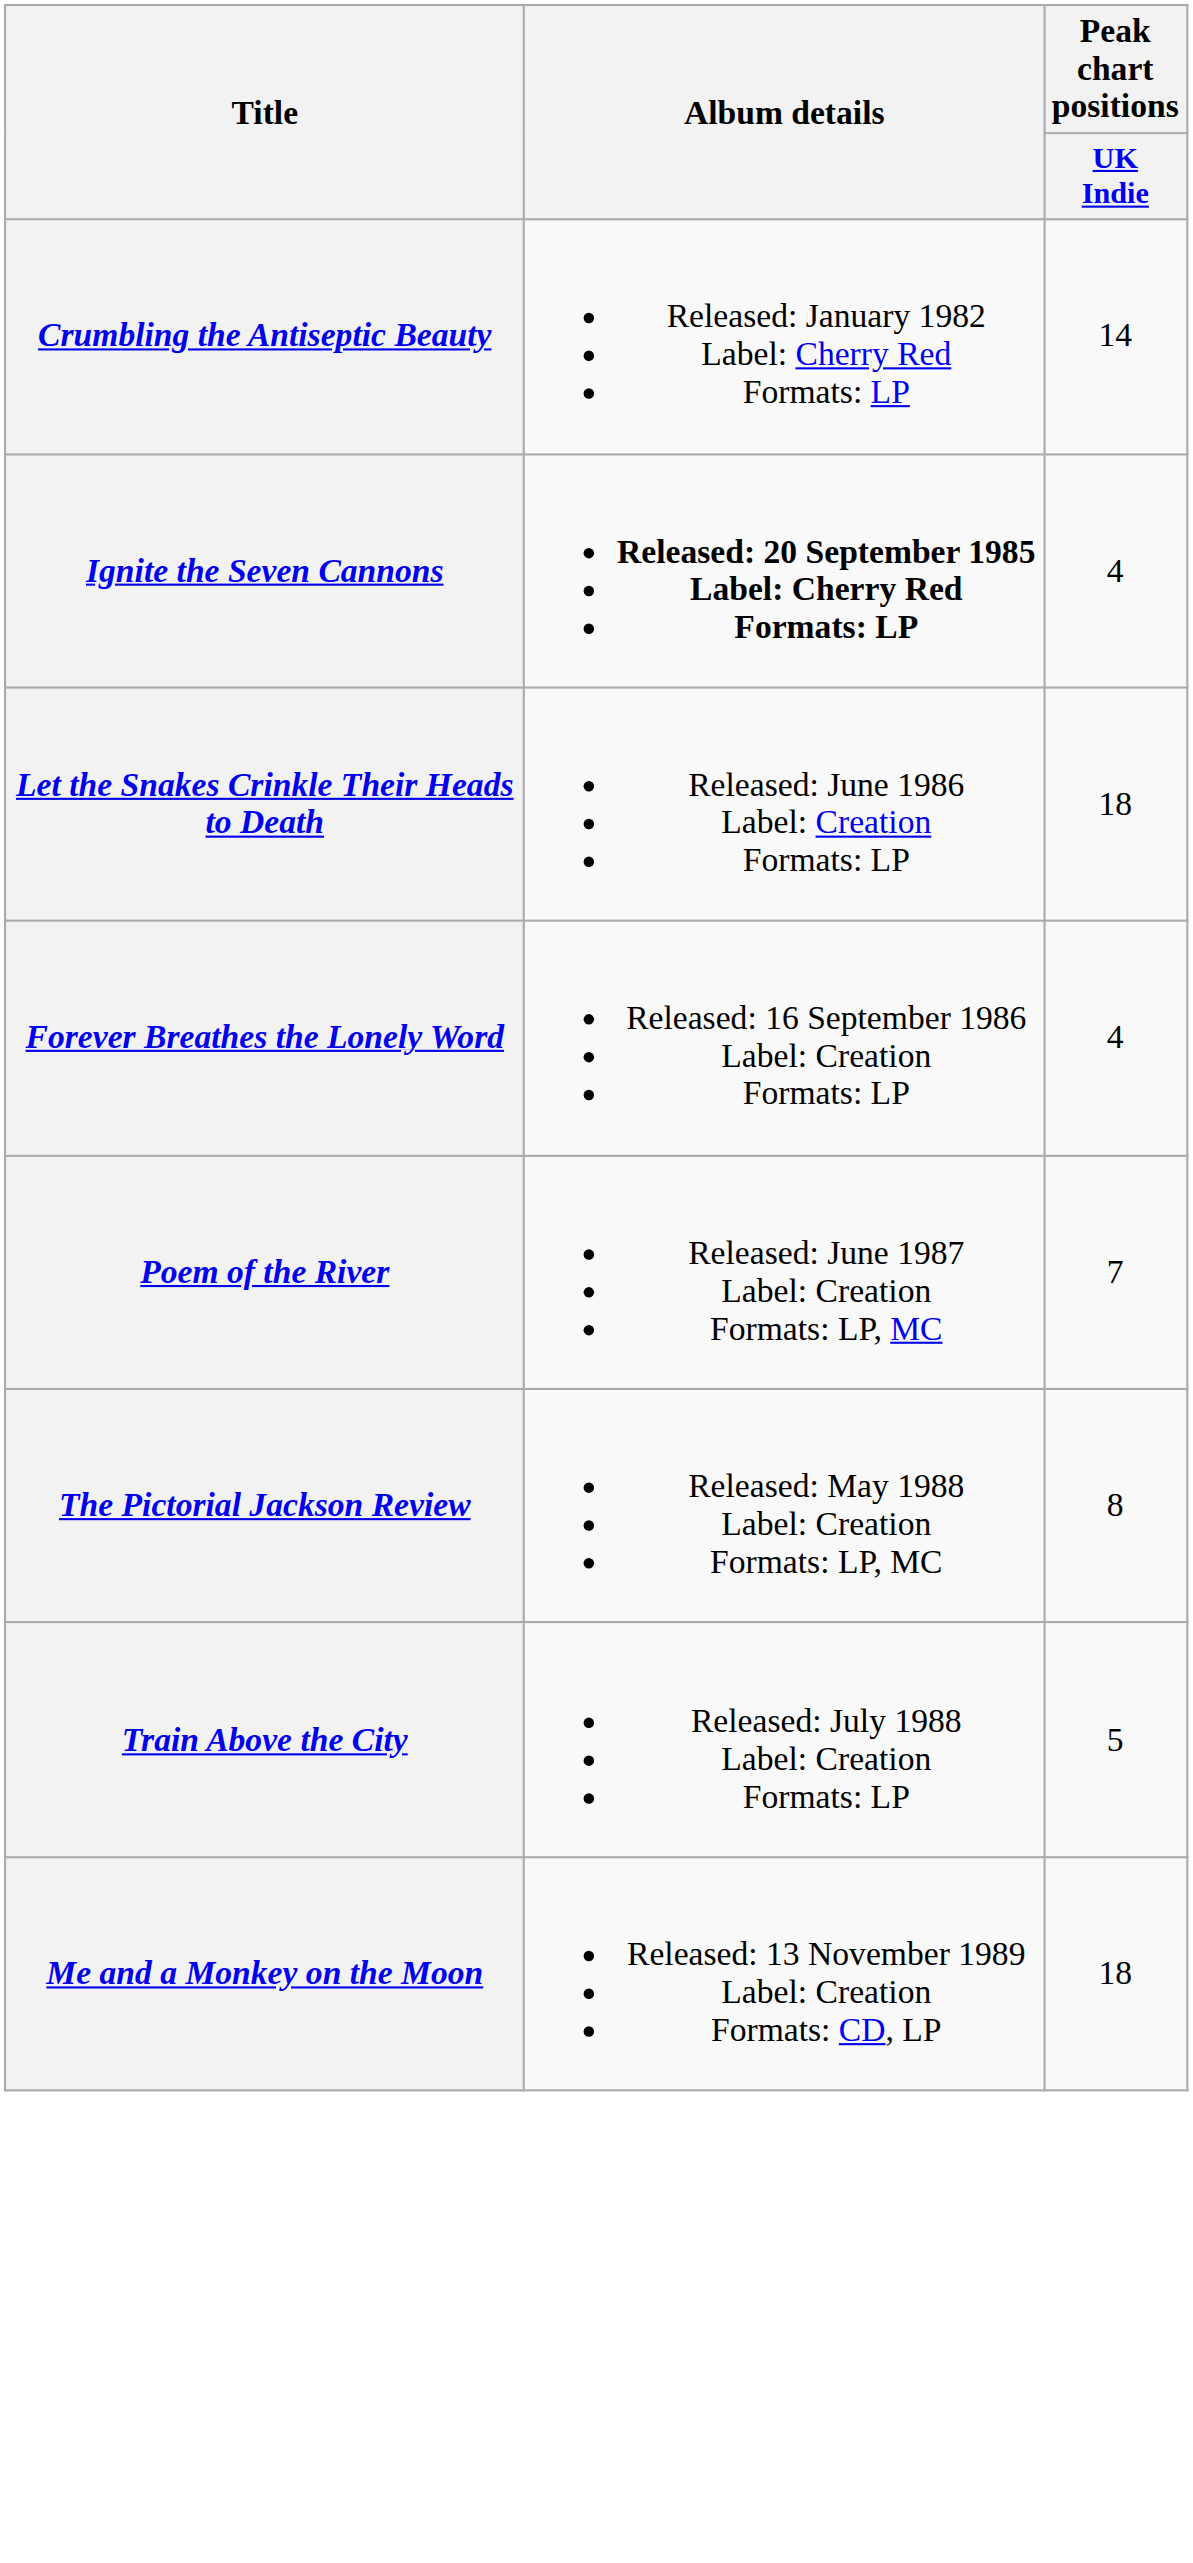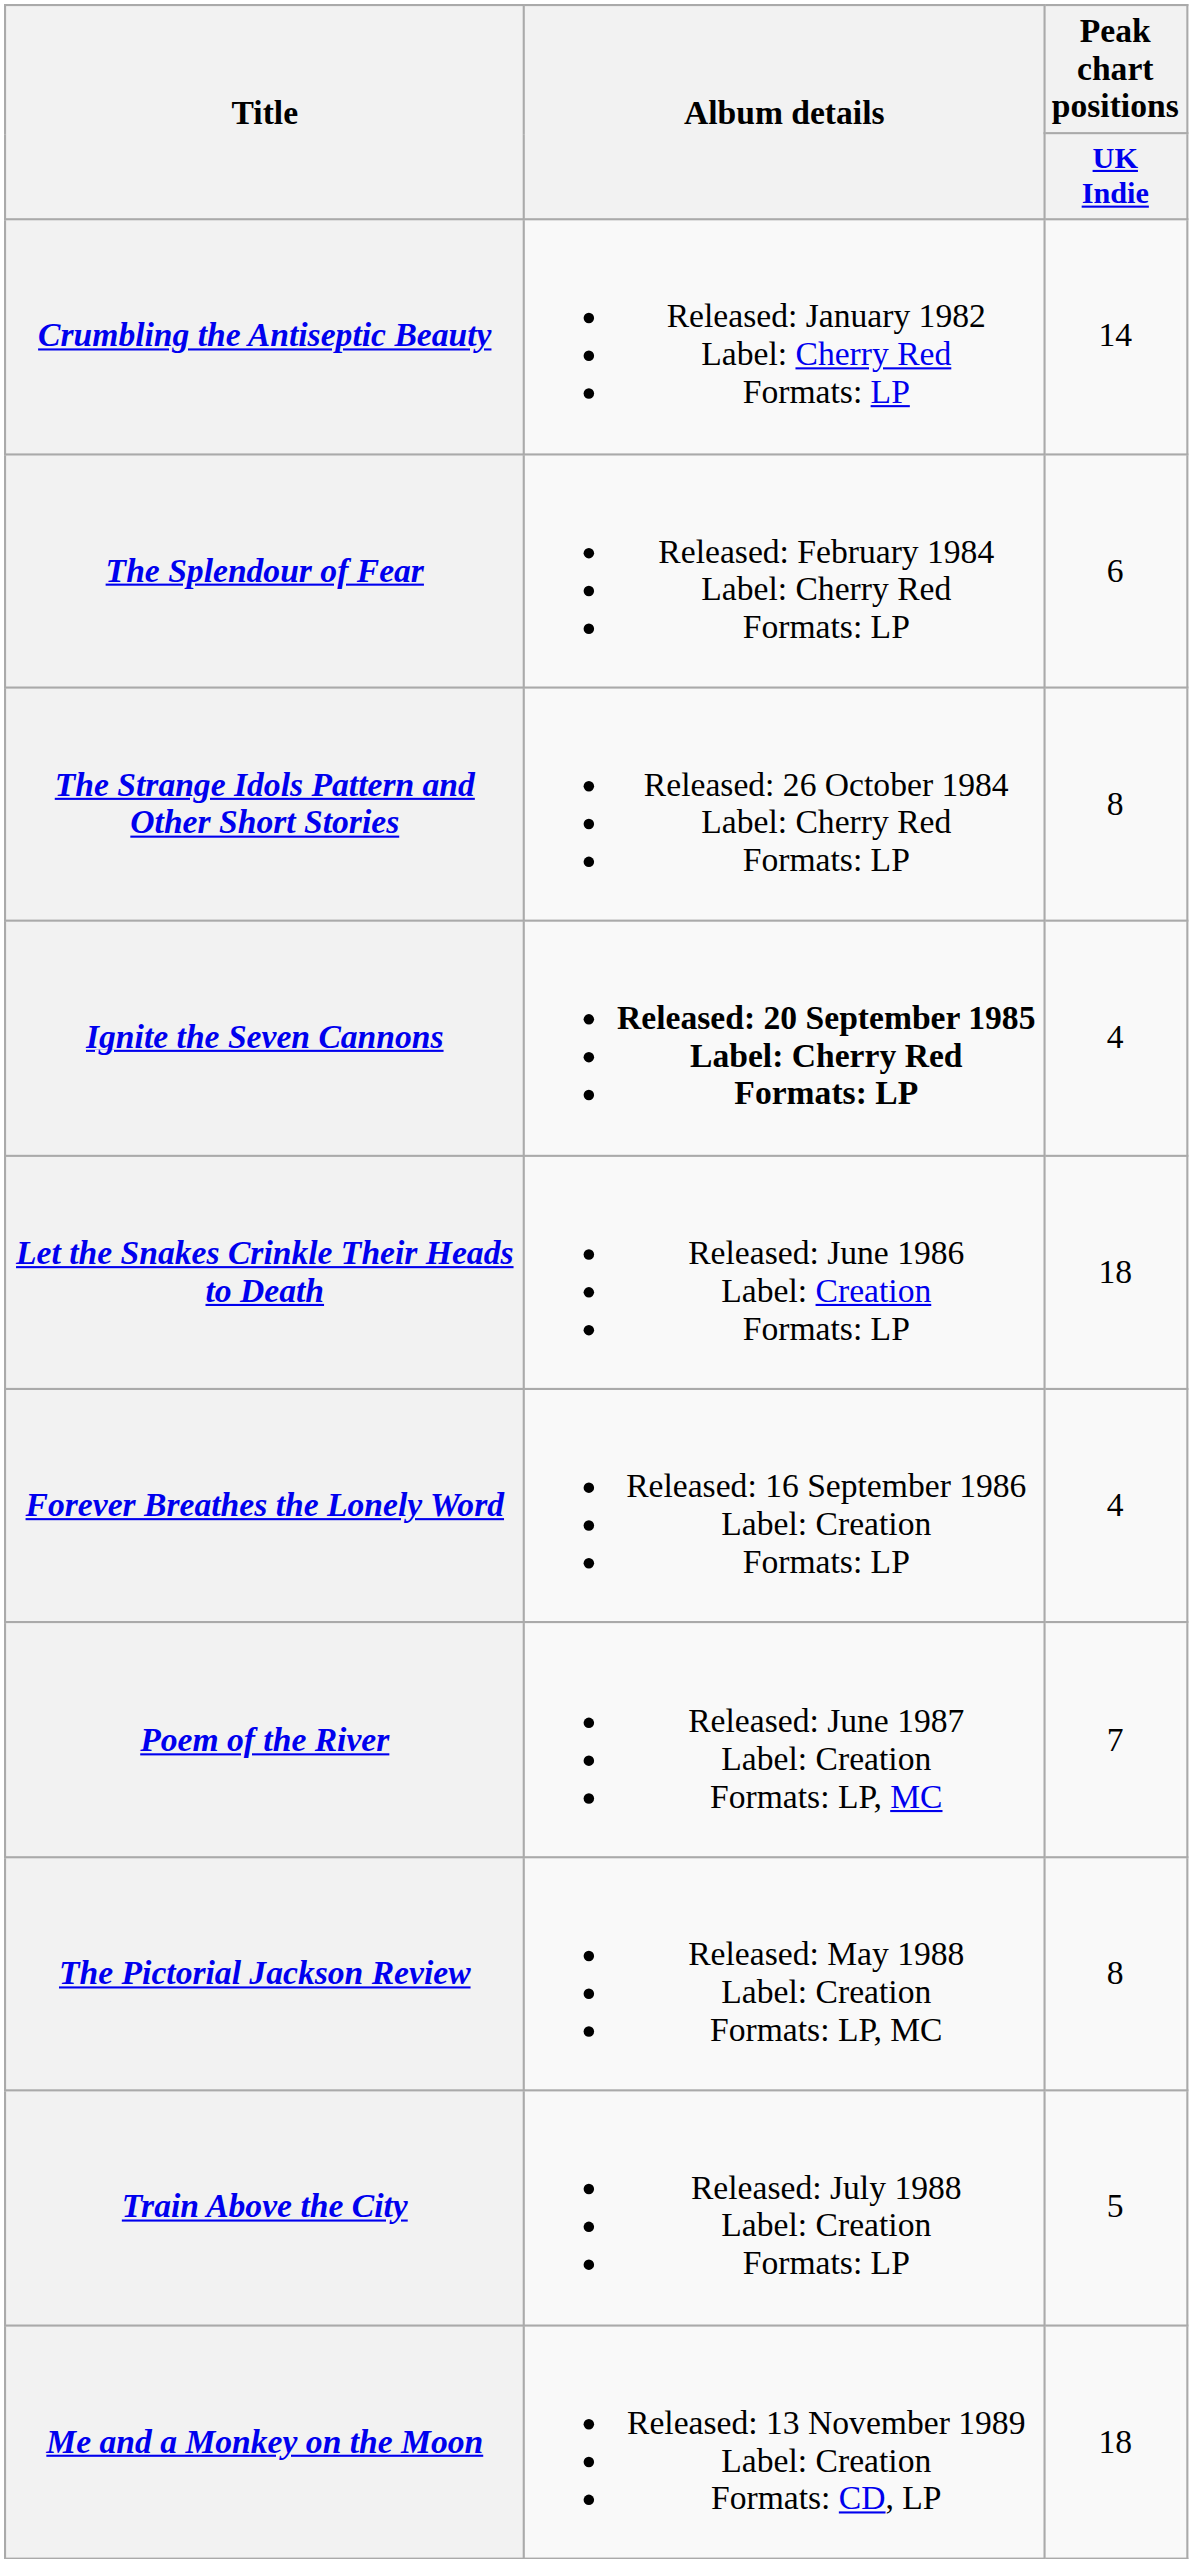 <table class="wikitable plainrowheaders" style="text-align:center;">
 <tr>
 <th rowspan="2" scope="col" style="width:15em;">Title</th>
 <th rowspan="2" scope="col" style="width:15em;">Album details</th>
 <th>Peak chart positions</th>
 </tr>
 <tr>
 <th scope="col" style="width:2em;font-size:90%;"><a href='#'>UK<br>Indie</a><br></th>
 </tr>
 <tr>
 <th scope="row"><em><a href='#'>Crumbling the Antiseptic Beauty</a></em></th>
 <td><br><ul><li>Released: January 1982</li><li>Label: <a href='#'>Cherry Red</a></li><li>Formats: <a href='#'>LP</a></li></ul></td>
 <td>14</td>
+</tr>
+<tr>
+<th scope="row"><em><a href='#'>The Splendour of Fear</a></em></th>
+<td><br><ul><li>Released: February 1984</li><li>Label: Cherry Red</li><li>Formats: LP</li></ul></td>
+<td>6</td>
+</tr>
+<tr>
+<th scope="row"><em><a href='#'>The Strange Idols Pattern and Other Short Stories</a></em></th>
+<td><br><ul><li>Released: 26 October 1984</li><li>Label: Cherry Red</li><li>Formats: LP</li></ul></td>
+<td>8</td>
 </tr>
 <tr>
 <th scope="row"><em><a href='#'>Ignite the Seven Cannons</a></em></th>
 <td><strong><br><ul><li>Released: 20 September 1985</li><li>Label: Cherry Red</li><li>Formats: LP</li></ul></strong></td>
 <td>4</td>
 </tr>
 <tr>
 <th scope="row"><em><a href='#'>Let the Snakes Crinkle Their Heads to Death</a></em></th>
 <td><br><ul><li>Released: June 1986</li><li>Label: <a href='#'>Creation</a></li><li>Formats: LP</li></ul></td>
 <td>18</td>
 </tr>
 <tr>
 <th scope="row"><em><a href='#'>Forever Breathes the Lonely Word</a></em></th>
 <td><br><ul><li>Released: 16 September 1986</li><li>Label: Creation</li><li>Formats: LP</li></ul></td>
 <td>4</td>
 </tr>
 <tr>
 <th scope="row"><em><a href='#'>Poem of the River</a></em></th>
 <td><br><ul><li>Released: June 1987</li><li>Label: Creation</li><li>Formats: LP, <a href='#'>MC</a></li></ul></td>
 <td>7</td>
 </tr>
 <tr>
 <th scope="row"><em><a href='#'>The Pictorial Jackson Review</a></em></th>
 <td><br><ul><li>Released: May 1988</li><li>Label: Creation</li><li>Formats: LP, MC</li></ul></td>
 <td>8</td>
 </tr>
 <tr>
 <th scope="row"><em><a href='#'>Train Above the City</a></em></th>
 <td><br><ul><li>Released: July 1988</li><li>Label: Creation</li><li>Formats: LP</li></ul></td>
 <td>5</td>
 </tr>
 <tr>
 <th scope="row"><em><a href='#'>Me and a Monkey on the Moon</a></em></th>
 <td><br><ul><li>Released: 13 November 1989</li><li>Label: Creation</li><li>Formats: <a href='#'>CD</a>, LP</li></ul></td>
 <td>18</td>
 </tr>
 </table>
